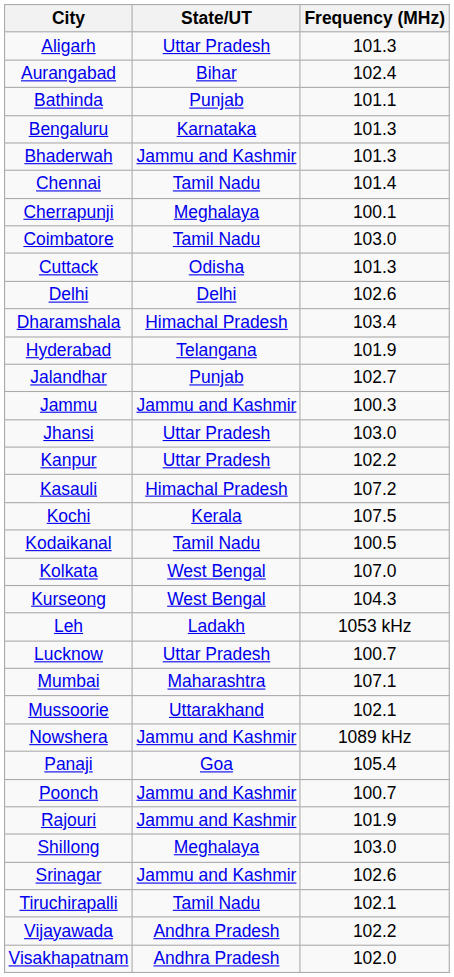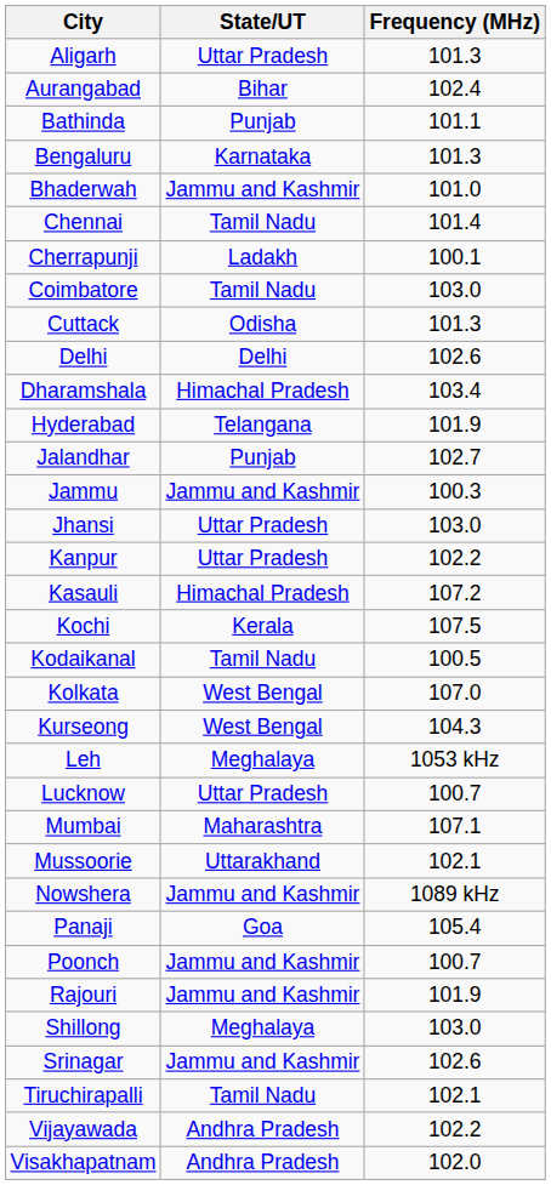 <table class="wikitable plainrowheaders sortable" style="text-align:center">
 <tr>
 <th>City</th>
 <th>State/UT</th>
 <th>Frequency (MHz)</th>
 </tr>
 <tr>
 <td><a href='#'>Aligarh</a></td>
 <td><a href='#'>Uttar Pradesh</a></td>
 <td>101.3</td>
 </tr>
 <tr>
 <td><a href='#'>Aurangabad</a></td>
 <td><a href='#'>Bihar</a></td>
 <td>102.4</td>
 </tr>
 <tr>
 <td><a href='#'>Bathinda</a></td>
 <td><a href='#'>Punjab</a></td>
 <td>101.1</td>
 </tr>
 <tr>
 <td><a href='#'>Bengaluru</a></td>
 <td><a href='#'>Karnataka</a></td>
 <td>101.3</td>
 </tr>
 <tr>
 <td><a href='#'>Bhaderwah</a></td>
 <td><a href='#'>Jammu and Kashmir</a></td>
-<td>101.3</td>
+<td>101.0</td>
 </tr>
 <tr>
 <td><a href='#'>Chennai</a></td>
 <td><a href='#'>Tamil Nadu</a></td>
 <td>101.4</td>
 </tr>
 <tr>
 <td><a href='#'>Cherrapunji</a></td>
-<td><a href='#'>Meghalaya</a></td>
+<td><a href='#'>Ladakh</a></td>
 <td>100.1</td>
 </tr>
 <tr>
 <td><a href='#'>Coimbatore</a></td>
 <td><a href='#'>Tamil Nadu</a></td>
 <td>103.0</td>
 </tr>
 <tr>
 <td><a href='#'>Cuttack</a></td>
 <td><a href='#'>Odisha</a></td>
 <td>101.3</td>
 </tr>
 <tr>
 <td><a href='#'>Delhi</a></td>
 <td><a href='#'>Delhi</a></td>
 <td>102.6</td>
 </tr>
 <tr>
 <td><a href='#'>Dharamshala</a></td>
 <td><a href='#'>Himachal Pradesh</a></td>
 <td>103.4</td>
 </tr>
 <tr>
 <td><a href='#'>Hyderabad</a></td>
 <td><a href='#'>Telangana</a></td>
 <td>101.9</td>
 </tr>
 <tr>
 <td><a href='#'>Jalandhar</a></td>
 <td><a href='#'>Punjab</a></td>
 <td>102.7</td>
 </tr>
 <tr>
 <td><a href='#'>Jammu</a></td>
 <td><a href='#'>Jammu and Kashmir</a></td>
 <td>100.3</td>
 </tr>
 <tr>
 <td><a href='#'>Jhansi</a></td>
 <td><a href='#'>Uttar Pradesh</a></td>
 <td>103.0</td>
 </tr>
 <tr>
 <td><a href='#'>Kanpur</a></td>
 <td><a href='#'>Uttar Pradesh</a></td>
 <td>102.2</td>
 </tr>
 <tr>
 <td><a href='#'>Kasauli</a></td>
 <td><a href='#'>Himachal Pradesh</a></td>
 <td>107.2</td>
 </tr>
 <tr>
 <td><a href='#'>Kochi</a></td>
 <td><a href='#'>Kerala</a></td>
 <td>107.5</td>
 </tr>
 <tr>
 <td><a href='#'>Kodaikanal</a></td>
 <td><a href='#'>Tamil Nadu</a></td>
 <td>100.5</td>
 </tr>
 <tr>
 <td><a href='#'>Kolkata</a></td>
 <td><a href='#'>West Bengal</a></td>
 <td>107.0</td>
 </tr>
 <tr>
 <td><a href='#'>Kurseong</a></td>
 <td><a href='#'>West Bengal</a></td>
 <td>104.3</td>
 </tr>
 <tr>
 <td><a href='#'>Leh</a></td>
-<td><a href='#'>Ladakh</a></td>
+<td><a href='#'>Meghalaya</a></td>
 <td>1053 kHz</td>
 </tr>
 <tr>
 <td><a href='#'>Lucknow</a></td>
 <td><a href='#'>Uttar Pradesh</a></td>
 <td>100.7</td>
 </tr>
 <tr>
 <td><a href='#'>Mumbai</a></td>
 <td><a href='#'>Maharashtra</a></td>
 <td>107.1</td>
 </tr>
 <tr>
 <td><a href='#'>Mussoorie</a></td>
 <td><a href='#'>Uttarakhand</a></td>
 <td>102.1</td>
 </tr>
 <tr>
 <td><a href='#'>Nowshera</a></td>
 <td><a href='#'>Jammu and Kashmir</a></td>
 <td>1089 kHz</td>
 </tr>
 <tr>
 <td><a href='#'>Panaji</a></td>
 <td><a href='#'>Goa</a></td>
 <td>105.4</td>
 </tr>
 <tr>
 <td><a href='#'>Poonch</a></td>
 <td><a href='#'>Jammu and Kashmir</a></td>
 <td>100.7</td>
 </tr>
 <tr>
 <td><a href='#'>Rajouri</a></td>
 <td><a href='#'>Jammu and Kashmir</a></td>
 <td>101.9</td>
 </tr>
 <tr>
 <td><a href='#'>Shillong</a></td>
 <td><a href='#'>Meghalaya</a></td>
 <td>103.0</td>
 </tr>
 <tr>
 <td><a href='#'>Srinagar</a></td>
 <td><a href='#'>Jammu and Kashmir</a></td>
 <td>102.6</td>
 </tr>
 <tr>
 <td><a href='#'>Tiruchirapalli</a></td>
 <td><a href='#'>Tamil Nadu</a></td>
 <td>102.1</td>
 </tr>
 <tr>
 <td><a href='#'>Vijayawada</a></td>
 <td><a href='#'>Andhra Pradesh</a></td>
 <td>102.2</td>
 </tr>
 <tr>
 <td><a href='#'>Visakhapatnam</a></td>
 <td><a href='#'>Andhra Pradesh</a></td>
 <td>102.0</td>
 </tr>
 </table>
